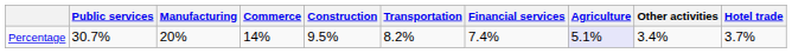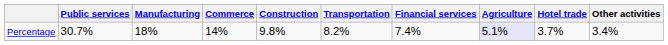 <table class="wikitable">
 <tr>
 <th></th>
 <th><small><a href='#'>Public services</a></small></th>
 <th><small><a href='#'>Manufacturing</a></small></th>
 <th><small><a href='#'>Commerce</a></small></th>
 <th><small><a href='#'>Construction</a></small></th>
 <th><small><a href='#'>Transportation</a></small></th>
 <th><small><a href='#'>Financial services</a></small></th>
 <th><small><a href='#'>Agriculture</a></small></th>
+<th><small><a href='#'>Hotel trade</a></small></th>
 <th><small>Other activities</small></th>
-<th><small><a href='#'>Hotel trade</a></small></th>
 </tr>
 <tr>
 <td><small><a href='#'>Percentage</a></small></td>
 <td>30.7%</td>
-<td>20%</td>
+<td>18%</td>
 <td>14%</td>
-<td>9.5%</td>
+<td>9.8%</td>
 <td>8.2%</td>
 <td>7.4%</td>
 <td style="background: lavender;">5.1%</td>
+<td>3.7%</td>
 <td>3.4%</td>
-<td>3.7%</td>
 </tr>
 </table>
